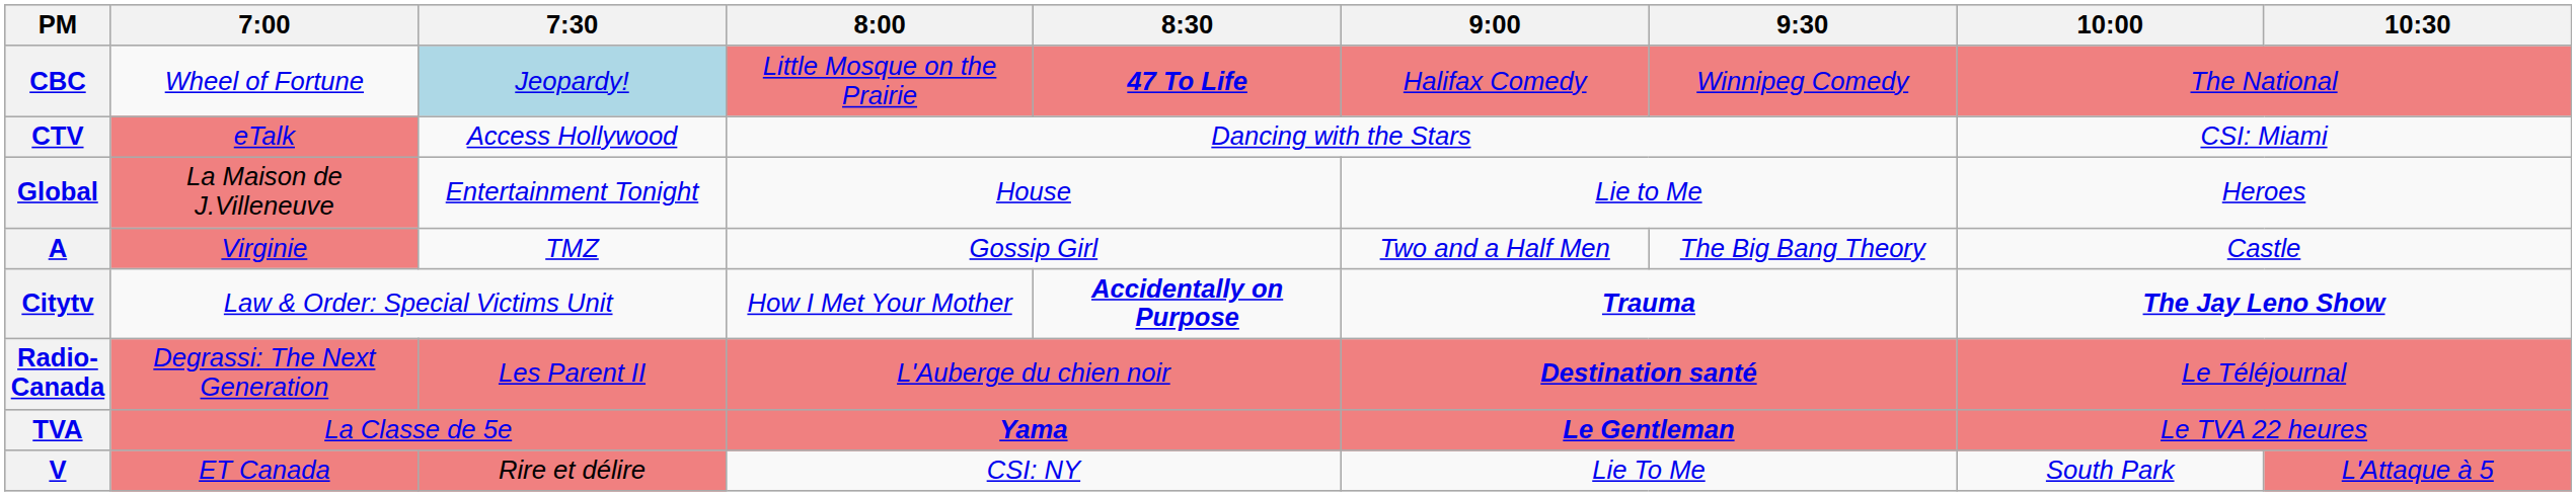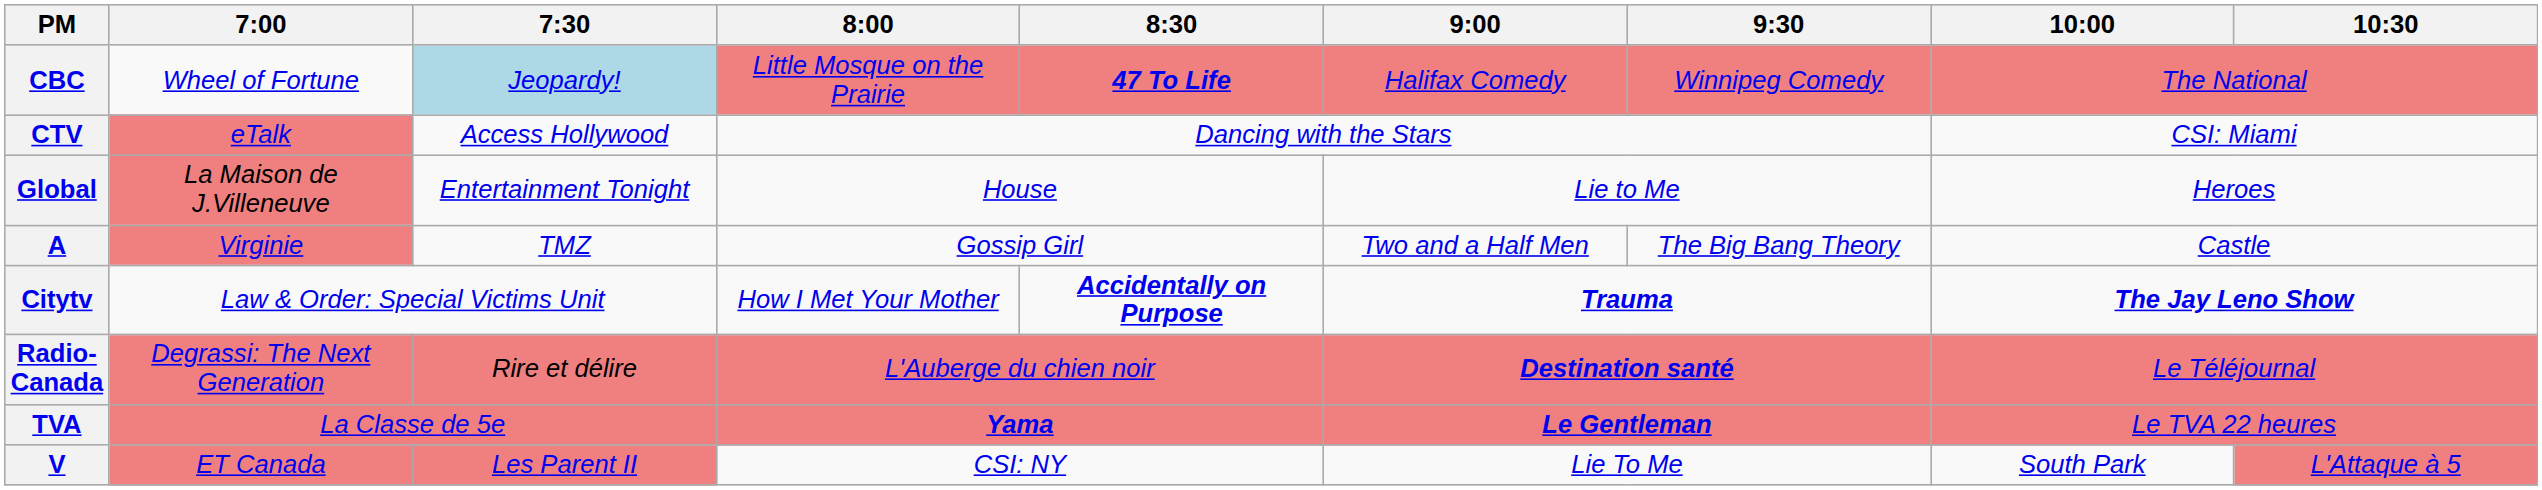 <table class="wikitable" style="width:100%;">
 <tr>
 <th style="width:4%;">PM</th>
 <th style="width:12%;">7:00</th>
 <th style="width:12%;">7:30</th>
 <th style="width:12%;">8:00</th>
 <th style="width:12%;">8:30</th>
 <th style="width:12%;">9:00</th>
 <th style="width:12%;">9:30</th>
 <th style="width:12%;">10:00</th>
 <th style="width:12%;">10:30</th>
 </tr>
 <tr style="text-align:center;">
 <th><a href='#'>CBC</a></th>
 <td style="text-align:center;"><em><a href='#'>Wheel of Fortune</a></em></td>
 <td style="background: lightblue; text-align:center;"><em><a href='#'>Jeopardy!</a></em></td>
 <td style="text-align:center; background:#f08080;"><em><a href='#'>Little Mosque on the Prairie</a></em></td>
 <td style="text-align:center; background:#f08080;"><strong><em><a href='#'>47 To Life</a></em></strong></td>
 <td style="text-align:center; background:#f08080;"><em><a href='#'>Halifax Comedy</a></em></td>
 <td style="text-align:center; background:#f08080;"><em><a href='#'>Winnipeg Comedy</a></em></td>
 <td colspan="2"  style="text-align:center; background:#f08080;"><em><a href='#'>The National</a></em></td>
 </tr>
 <tr style="text-align:center;">
 <th><a href='#'>CTV</a></th>
 <td style="text-align:center; background:#f08080;"><em><a href='#'>eTalk</a></em></td>
 <td style="text-align:center;"><em><a href='#'>Access Hollywood</a></em></td>
 <td colspan="4" style="text-align:center;"><em><a href='#'>Dancing with the Stars</a></em></td>
 <td colspan="2" style="text-align:center;"><em><a href='#'>CSI: Miami</a></em></td>
 </tr>
 <tr style="text-align:center;">
 <th><a href='#'>Global</a></th>
 <td style="text-align:center; background:#f08080;"><em>La Maison de J.Villeneuve</em></td>
 <td style="text-align:center;"><em><a href='#'>Entertainment Tonight</a></em></td>
 <td colspan="2" style="text-align:center;"><em><a href='#'>House</a></em></td>
 <td colspan="2" style="text-align:center;"><em><a href='#'>Lie to Me</a></em></td>
 <td colspan="2" style="text-align:center;"><em><a href='#'>Heroes</a></em></td>
 </tr>
 <tr style="text-align:center;">
 <th><a href='#'>A</a></th>
 <td style="text-align:center; background:#f08080;"><em><a href='#'>Virginie</a></em></td>
 <td><em><a href='#'>TMZ</a></em></td>
 <td colspan="2"><em><a href='#'>Gossip Girl</a></em></td>
 <td style="text-align:center;"><em><a href='#'>Two and a Half Men</a></em></td>
 <td style="text-align:center;"><em><a href='#'>The Big Bang Theory</a></em></td>
 <td colspan="2" style="text-align:center;"><em><a href='#'>Castle</a></em></td>
 </tr>
 <tr style="text-align:center;">
 <th><a href='#'>Citytv</a></th>
 <td colspan="2" style="text-align:center;"><em><a href='#'>Law & Order: Special Victims Unit</a></em></td>
 <td style="text-align:center;"><em><a href='#'>How I Met Your Mother</a></em></td>
 <td style="text-align:center;"><strong><em><a href='#'>Accidentally on Purpose</a></em></strong></td>
 <td colspan="2" style="text-align:center;"><strong><em><a href='#'>Trauma</a></em></strong></td>
 <td colspan="2" style="text-align:center;"><strong><em><a href='#'>The Jay Leno Show</a></em></strong></td>
 </tr>
 <tr style="text-align:center;">
 <th><a href='#'>Radio-Canada</a></th>
 <td style="background:#f08080;"><em><a href='#'>Degrassi: The Next Generation</a></em></td>
-<td style="text-align:center; background:#f08080;"><em><a href='#'>Les Parent II</a></em></td>
+<td style="text-align:center; background:#f08080;"><em>Rire et délire</em></td>
 <td colspan="2"  style="text-align:center; background:#f08080;"><em><a href='#'>L'Auberge du chien noir</a></em></td>
 <td colspan="2"  style="text-align:center; background:#f08080;"><strong><em><a href='#'>Destination santé</a></em></strong></td>
 <td colspan="2"  style="text-align:center; background:#f08080;"><em><a href='#'>Le Téléjournal</a></em></td>
 </tr>
 <tr style="text-align:center;">
 <th><a href='#'>TVA</a></th>
 <td colspan="2"  style="text-align:center; background:#f08080;"><em><a href='#'>La Classe de 5e</a></em></td>
 <td colspan="2"  style="text-align:center; background:#f08080;"><strong><em><a href='#'>Yama</a></em></strong></td>
 <td colspan="2"  style="text-align:center; background:#f08080;"><strong><em><a href='#'>Le Gentleman</a></em></strong></td>
 <td colspan="2"  style="text-align:center; background:#f08080;"><em><a href='#'>Le TVA 22 heures</a></em></td>
 </tr>
 <tr style="text-align:center;">
 <th><a href='#'>V</a></th>
 <td style="text-align:center; background:#f08080;"><em><a href='#'>ET Canada</a></em></td>
-<td style="text-align:center; background:#f08080;"><em>Rire et délire</em></td>
+<td style="text-align:center; background:#f08080;"><em><a href='#'>Les Parent II</a></em></td>
 <td colspan="2" style="text-align:center;"><em><a href='#'>CSI: NY</a></em></td>
 <td colspan="2" style="text-align:center;"><em><a href='#'>Lie To Me</a></em></td>
 <td style="text-align:center;"><em><a href='#'>South Park</a></em></td>
 <td style="text-align:center; background:#f08080;"><em><a href='#'>L'Attaque à 5</a></em></td>
 </tr>
 </table>
